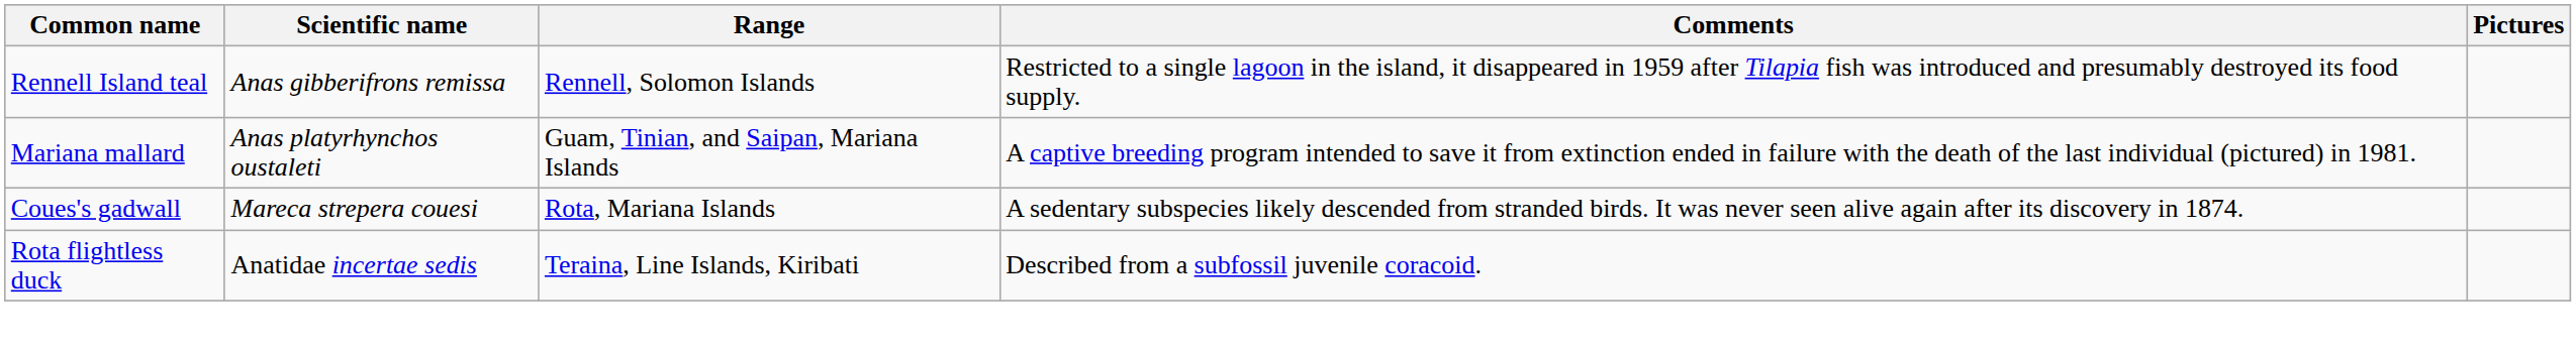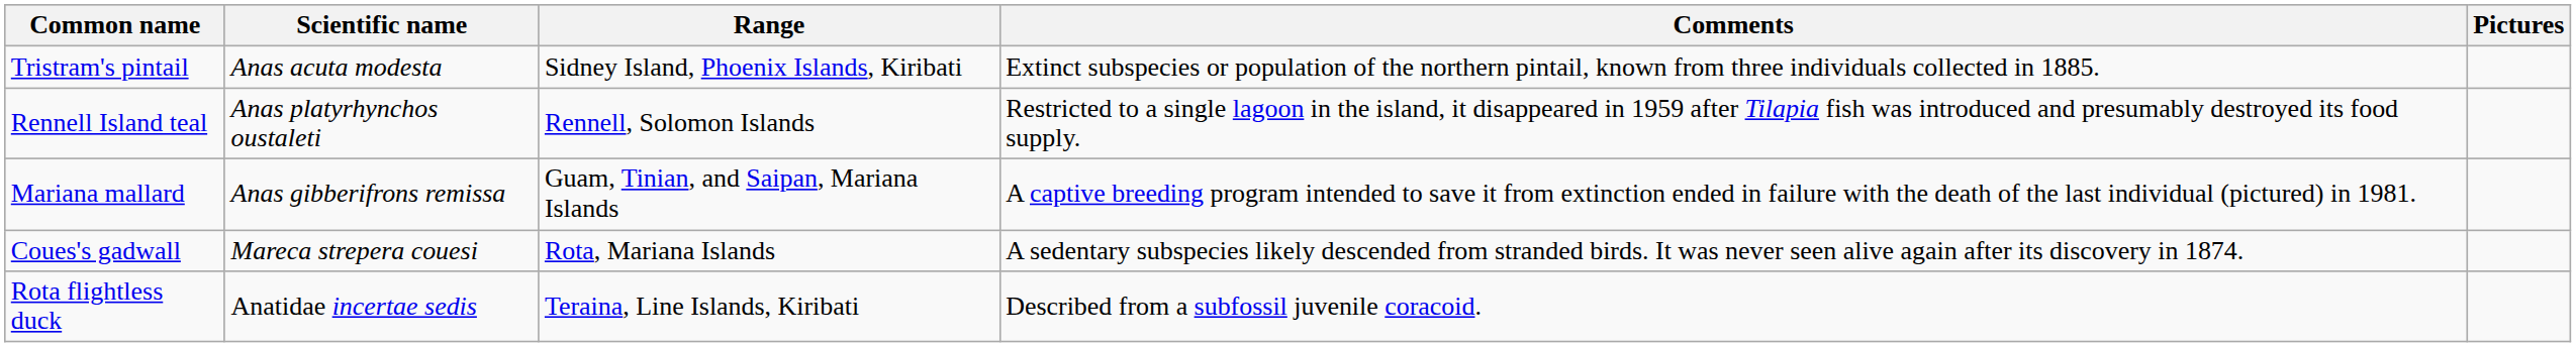 <table class="wikitable sortable">
 <tr>
 <th>Common name</th>
 <th>Scientific name</th>
 <th>Range</th>
 <th class="unsortable">Comments</th>
 <th class="unsortable">Pictures</th>
 </tr>
 <tr>
+<td><a href='#'>Tristram's pintail</a></td>
+<td><em>Anas acuta modesta</em></td>
+<td>Sidney Island, <a href='#'>Phoenix Islands</a>, Kiribati</td>
+<td>Extinct subspecies or population of the northern pintail, known from three individuals collected in 1885.</td>
+<td></td>
+</tr>
+<tr>
 <td><a href='#'>Rennell Island teal</a></td>
-<td><em>Anas gibberifrons remissa</em></td>
+<td><em>Anas platyrhynchos oustaleti</em></td>
 <td><a href='#'>Rennell</a>, Solomon Islands</td>
 <td>Restricted to a single <a href='#'>lagoon</a> in the island, it disappeared in 1959 after <em><a href='#'>Tilapia</a></em> fish was introduced and presumably destroyed its food supply.</td>
 <td></td>
 </tr>
 <tr>
 <td><a href='#'>Mariana mallard</a></td>
-<td><em>Anas platyrhynchos oustaleti</em></td>
+<td><em>Anas gibberifrons remissa</em></td>
 <td>Guam, <a href='#'>Tinian</a>, and <a href='#'>Saipan</a>, Mariana Islands</td>
 <td>A <a href='#'>captive breeding</a> program intended to save it from extinction ended in failure with the death of the last individual (pictured) in 1981.</td>
 <td></td>
 </tr>
 <tr>
 <td><a href='#'>Coues's gadwall</a></td>
 <td><em>Mareca strepera couesi</em></td>
 <td><a href='#'>Rota</a>, Mariana Islands</td>
 <td>A sedentary subspecies likely descended from stranded birds. It was never seen alive again after its discovery in 1874.</td>
 <td></td>
 </tr>
 <tr>
 <td><a href='#'>Rota flightless duck</a></td>
 <td>Anatidae <em><a href='#'>incertae sedis</a></em></td>
 <td><a href='#'>Teraina</a>, Line Islands, Kiribati</td>
 <td>Described from a <a href='#'>subfossil</a> juvenile <a href='#'>coracoid</a>.</td>
 <td></td>
 </tr>
 </table>
